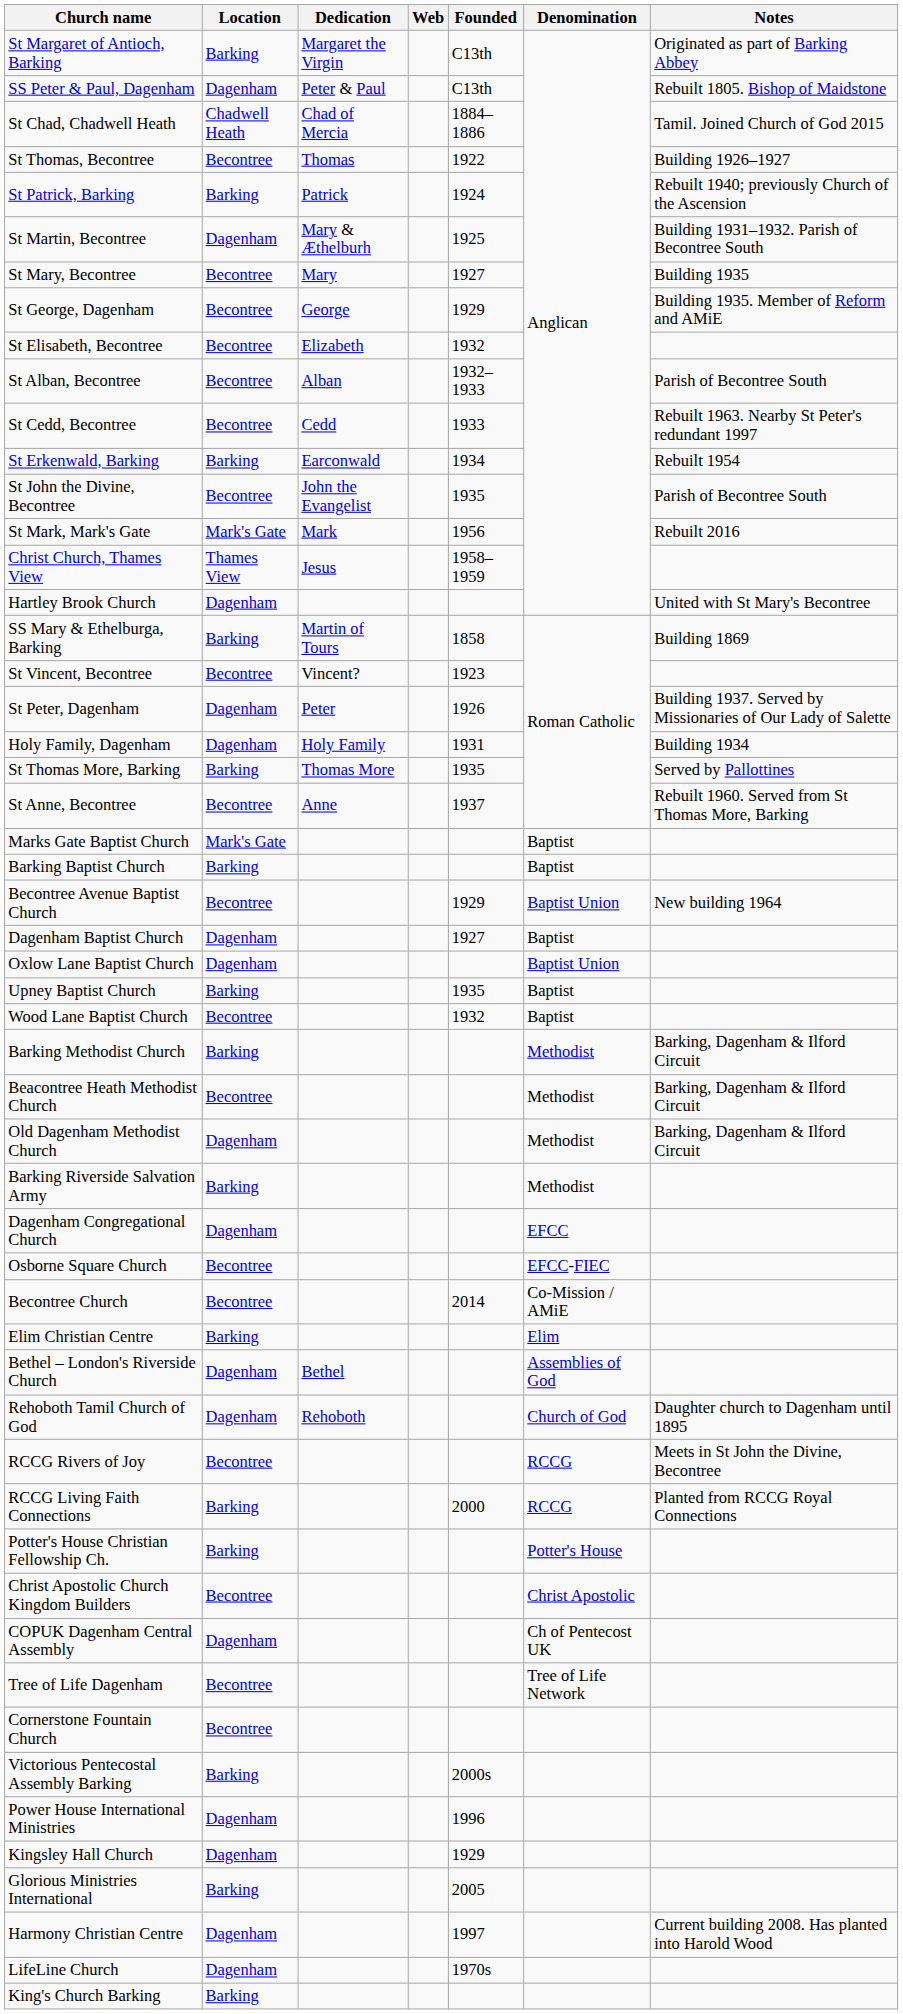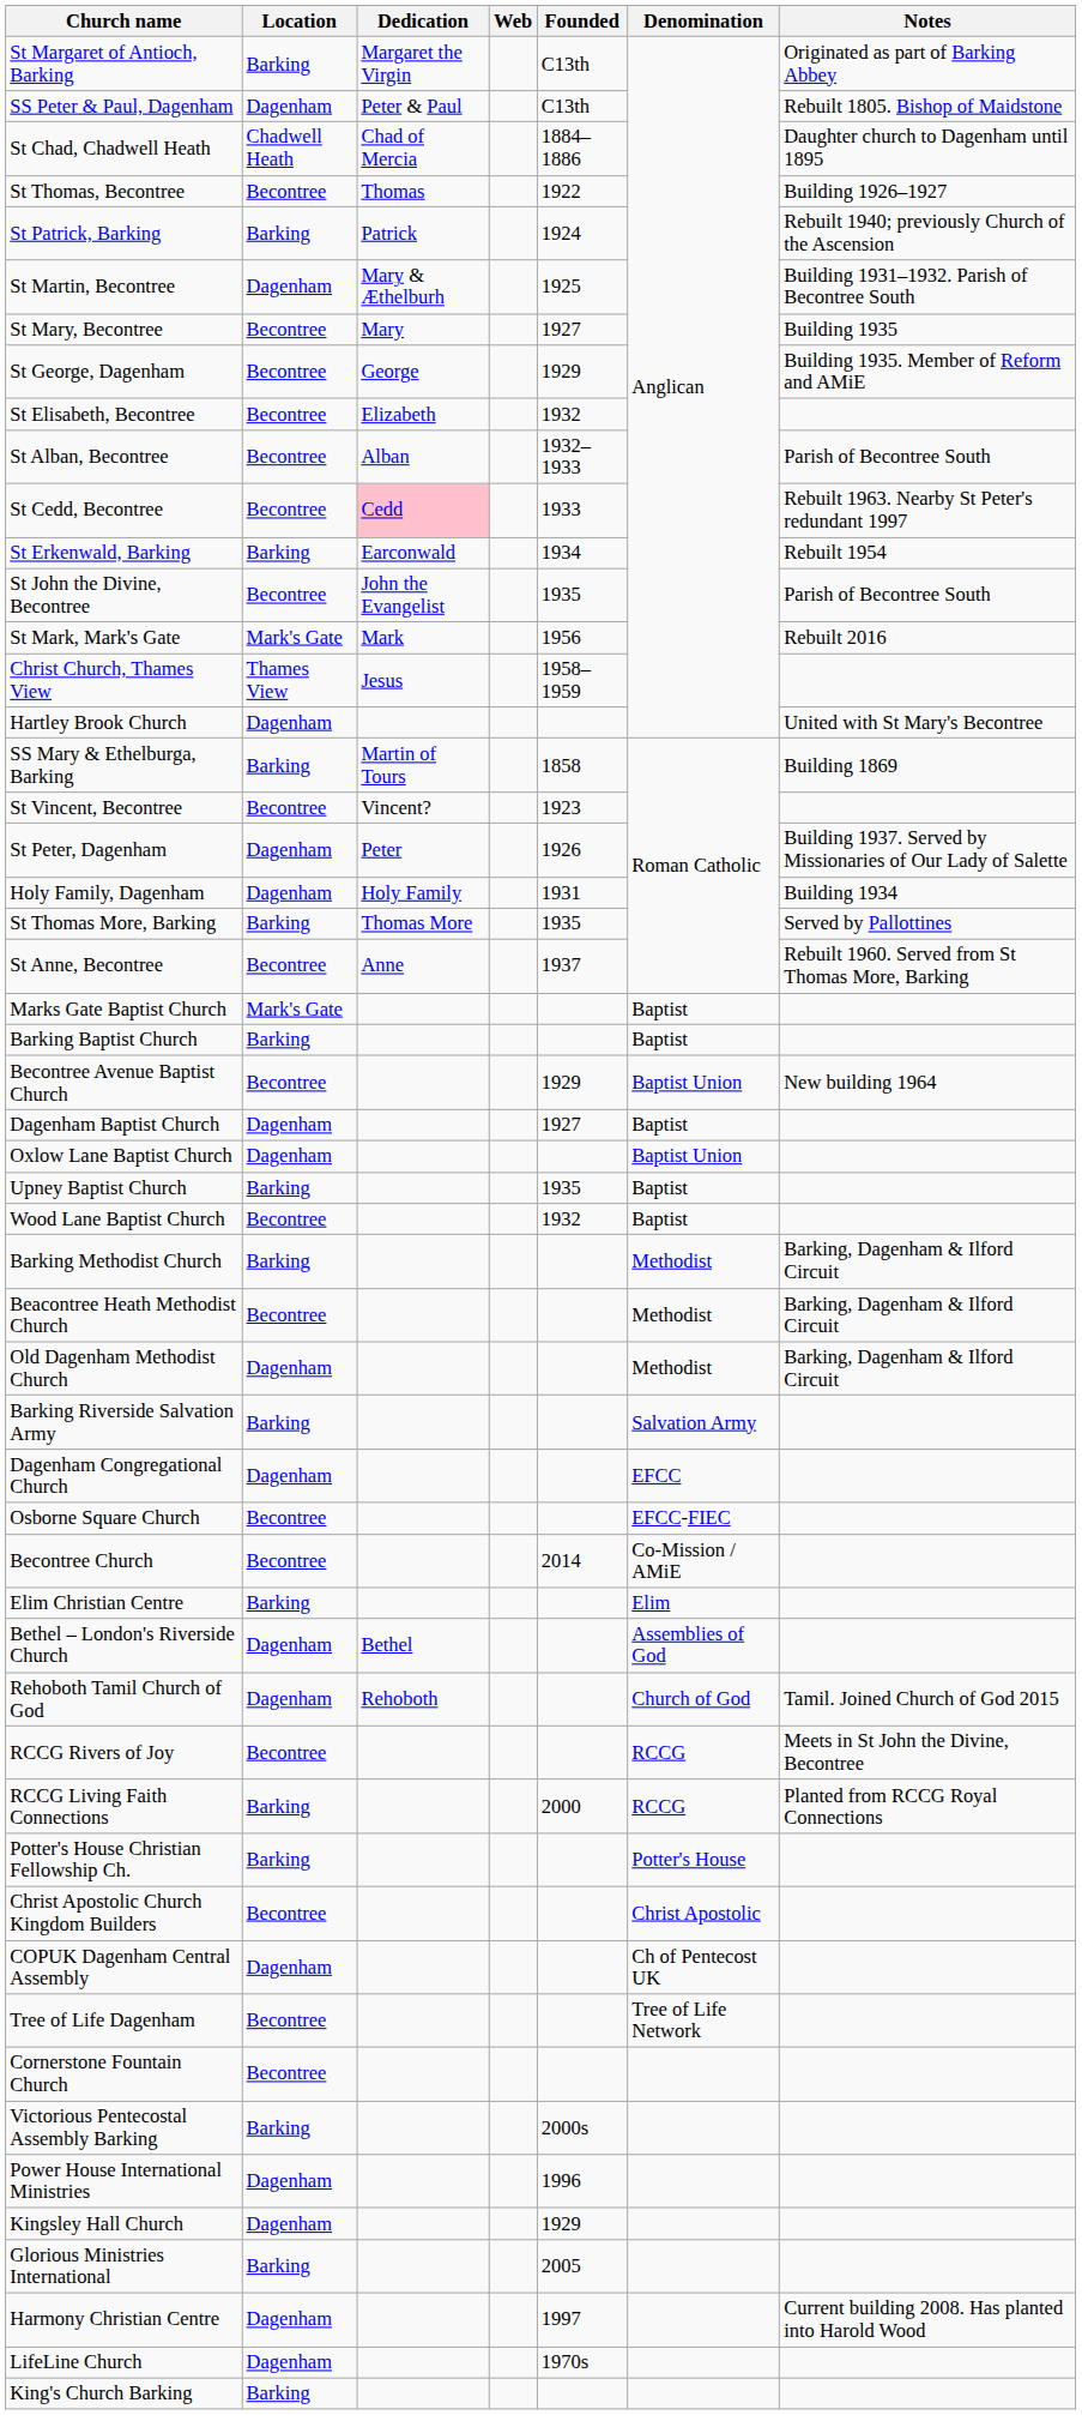 <table class="wikitable sortable">
 <tr>
 <th>Church name</th>
 <th>Location</th>
 <th>Dedication</th>
 <th>Web</th>
 <th>Founded</th>
 <th>Denomination</th>
 <th>Notes</th>
 </tr>
 <tr>
 <td><a href='#'>St Margaret of Antioch, Barking</a></td>
 <td><a href='#'>Barking</a></td>
 <td><a href='#'>Margaret the Virgin</a></td>
 <td></td>
 <td>C13th</td>
 <td rowspan="16">Anglican</td>
 <td>Originated as part of <a href='#'>Barking Abbey</a></td>
 </tr>
 <tr>
 <td><a href='#'>SS Peter & Paul, Dagenham</a></td>
 <td><a href='#'>Dagenham</a></td>
 <td><a href='#'>Peter</a> & <a href='#'>Paul</a></td>
 <td></td>
 <td>C13th</td>
 <td>Rebuilt 1805. <a href='#'>Bishop of Maidstone</a></td>
 </tr>
 <tr>
 <td>St Chad, Chadwell Heath</td>
 <td><a href='#'>Chadwell Heath</a></td>
 <td><a href='#'>Chad of Mercia</a></td>
 <td></td>
 <td>1884–1886</td>
-<td>Tamil. Joined Church of God 2015</td>
+<td>Daughter church to Dagenham until 1895</td>
 </tr>
 <tr>
 <td>St Thomas, Becontree</td>
 <td><a href='#'>Becontree</a></td>
 <td><a href='#'>Thomas</a></td>
 <td></td>
 <td>1922</td>
 <td>Building 1926–1927</td>
 </tr>
 <tr>
 <td><a href='#'>St Patrick, Barking</a></td>
 <td><a href='#'>Barking</a></td>
 <td><a href='#'>Patrick</a></td>
 <td></td>
 <td>1924</td>
 <td>Rebuilt 1940; previously Church of the Ascension</td>
 </tr>
 <tr>
 <td>St Martin, Becontree</td>
 <td><a href='#'>Dagenham</a></td>
 <td><a href='#'>Mary</a> & <a href='#'>Æthelburh</a></td>
 <td></td>
 <td>1925</td>
 <td>Building 1931–1932. Parish of Becontree South</td>
 </tr>
 <tr>
 <td>St Mary, Becontree</td>
 <td><a href='#'>Becontree</a></td>
 <td><a href='#'>Mary</a></td>
 <td></td>
 <td>1927</td>
 <td>Building 1935</td>
 </tr>
 <tr>
 <td>St George, Dagenham</td>
 <td><a href='#'>Becontree</a></td>
 <td><a href='#'>George</a></td>
 <td></td>
 <td>1929</td>
 <td>Building 1935. Member of <a href='#'>Reform</a> and AMiE</td>
 </tr>
 <tr>
 <td>St Elisabeth, Becontree</td>
 <td><a href='#'>Becontree</a></td>
 <td><a href='#'>Elizabeth</a></td>
 <td></td>
 <td>1932</td>
 <td></td>
 </tr>
 <tr>
 <td>St Alban, Becontree</td>
 <td><a href='#'>Becontree</a></td>
 <td><a href='#'>Alban</a></td>
 <td></td>
 <td>1932–1933</td>
 <td>Parish of Becontree South</td>
 </tr>
 <tr>
 <td>St Cedd, Becontree</td>
 <td><a href='#'>Becontree</a></td>
-<td><a href='#'>Cedd</a></td>
+<td style="background: pink;"><a href='#'>Cedd</a></td>
 <td></td>
 <td>1933</td>
 <td>Rebuilt 1963. Nearby St Peter's redundant 1997</td>
 </tr>
 <tr>
 <td><a href='#'>St Erkenwald, Barking</a></td>
 <td><a href='#'>Barking</a></td>
 <td><a href='#'>Earconwald</a></td>
 <td></td>
 <td>1934</td>
 <td>Rebuilt 1954</td>
 </tr>
 <tr>
 <td>St John the Divine, Becontree</td>
 <td><a href='#'>Becontree</a></td>
 <td><a href='#'>John the Evangelist</a></td>
 <td></td>
 <td>1935</td>
 <td>Parish of Becontree South</td>
 </tr>
 <tr>
 <td>St Mark, Mark's Gate</td>
 <td><a href='#'>Mark's Gate</a></td>
 <td><a href='#'>Mark</a></td>
 <td></td>
 <td>1956</td>
 <td>Rebuilt 2016</td>
 </tr>
 <tr>
 <td><a href='#'>Christ Church, Thames View</a></td>
 <td><a href='#'>Thames View</a></td>
 <td><a href='#'>Jesus</a></td>
 <td></td>
 <td>1958–1959</td>
 <td></td>
 </tr>
 <tr>
 <td>Hartley Brook Church</td>
 <td><a href='#'>Dagenham</a></td>
 <td></td>
 <td></td>
 <td></td>
 <td>United with St Mary's Becontree</td>
 </tr>
 <tr>
 <td>SS Mary & Ethelburga, Barking</td>
 <td><a href='#'>Barking</a></td>
 <td><a href='#'>Martin of Tours</a></td>
 <td></td>
 <td>1858</td>
 <td rowspan="6">Roman Catholic</td>
 <td>Building 1869</td>
 </tr>
 <tr>
 <td>St Vincent, Becontree</td>
 <td><a href='#'>Becontree</a></td>
 <td>Vincent?</td>
 <td></td>
 <td>1923</td>
 <td></td>
 </tr>
 <tr>
 <td>St Peter, Dagenham</td>
 <td><a href='#'>Dagenham</a></td>
 <td><a href='#'>Peter</a></td>
 <td></td>
 <td>1926</td>
 <td>Building 1937. Served by Missionaries of Our Lady of Salette</td>
 </tr>
 <tr>
 <td>Holy Family, Dagenham</td>
 <td><a href='#'>Dagenham</a></td>
 <td><a href='#'>Holy Family</a></td>
 <td></td>
 <td>1931</td>
 <td>Building 1934</td>
 </tr>
 <tr>
 <td>St Thomas More, Barking</td>
 <td><a href='#'>Barking</a></td>
 <td><a href='#'>Thomas More</a></td>
 <td></td>
 <td>1935</td>
 <td>Served by <a href='#'>Pallottines</a></td>
 </tr>
 <tr>
 <td>St Anne, Becontree</td>
 <td><a href='#'>Becontree</a></td>
 <td><a href='#'>Anne</a></td>
 <td></td>
 <td>1937</td>
 <td>Rebuilt 1960. Served from St Thomas More, Barking</td>
 </tr>
 <tr>
 <td>Marks Gate Baptist Church</td>
 <td><a href='#'>Mark's Gate</a></td>
 <td></td>
 <td></td>
 <td></td>
 <td>Baptist</td>
 <td></td>
 </tr>
 <tr>
 <td>Barking Baptist Church</td>
 <td><a href='#'>Barking</a></td>
 <td></td>
 <td></td>
 <td></td>
 <td>Baptist</td>
 <td></td>
 </tr>
 <tr>
 <td>Becontree Avenue Baptist Church</td>
 <td><a href='#'>Becontree</a></td>
 <td></td>
 <td></td>
 <td>1929</td>
 <td><a href='#'>Baptist Union</a></td>
 <td>New building 1964</td>
 </tr>
 <tr>
 <td>Dagenham Baptist Church</td>
 <td><a href='#'>Dagenham</a></td>
 <td></td>
 <td></td>
 <td>1927</td>
 <td>Baptist</td>
 <td></td>
 </tr>
 <tr>
 <td>Oxlow Lane Baptist Church</td>
 <td><a href='#'>Dagenham</a></td>
 <td></td>
 <td></td>
 <td></td>
 <td><a href='#'>Baptist Union</a></td>
 <td></td>
 </tr>
 <tr>
 <td>Upney Baptist Church</td>
 <td><a href='#'>Barking</a></td>
 <td></td>
 <td></td>
 <td>1935</td>
 <td>Baptist</td>
 <td></td>
 </tr>
 <tr>
 <td>Wood Lane Baptist Church</td>
 <td><a href='#'>Becontree</a></td>
 <td></td>
 <td></td>
 <td>1932</td>
 <td>Baptist</td>
 <td></td>
 </tr>
 <tr>
 <td>Barking Methodist Church</td>
 <td><a href='#'>Barking</a></td>
 <td></td>
 <td></td>
 <td></td>
 <td><a href='#'>Methodist</a></td>
 <td>Barking, Dagenham & Ilford Circuit</td>
 </tr>
 <tr>
 <td>Beacontree Heath Methodist Church</td>
 <td><a href='#'>Becontree</a></td>
 <td></td>
 <td></td>
 <td></td>
 <td>Methodist</td>
 <td>Barking, Dagenham & Ilford Circuit</td>
 </tr>
 <tr>
 <td>Old Dagenham Methodist Church</td>
 <td><a href='#'>Dagenham</a></td>
 <td></td>
 <td></td>
 <td></td>
 <td>Methodist</td>
 <td>Barking, Dagenham & Ilford Circuit</td>
 </tr>
 <tr>
 <td>Barking Riverside Salvation Army</td>
 <td><a href='#'>Barking</a></td>
 <td></td>
 <td></td>
 <td></td>
-<td>Methodist</td>
+<td><a href='#'>Salvation Army</a></td>
 <td></td>
 </tr>
 <tr>
 <td>Dagenham Congregational Church</td>
 <td><a href='#'>Dagenham</a></td>
 <td></td>
 <td></td>
 <td></td>
 <td><a href='#'>EFCC</a></td>
 <td></td>
 </tr>
 <tr>
 <td>Osborne Square Church</td>
 <td><a href='#'>Becontree</a></td>
 <td></td>
 <td></td>
 <td></td>
 <td><a href='#'>EFCC</a>-<a href='#'>FIEC</a></td>
 <td></td>
 </tr>
 <tr>
 <td>Becontree Church</td>
 <td><a href='#'>Becontree</a></td>
 <td></td>
 <td></td>
 <td>2014</td>
 <td>Co-Mission / AMiE</td>
 <td></td>
 </tr>
 <tr>
 <td>Elim Christian Centre</td>
 <td><a href='#'>Barking</a></td>
 <td></td>
 <td></td>
 <td></td>
 <td><a href='#'>Elim</a></td>
 <td></td>
 </tr>
 <tr>
 <td>Bethel – London's Riverside Church</td>
 <td><a href='#'>Dagenham</a></td>
 <td><a href='#'>Bethel</a></td>
 <td></td>
 <td></td>
 <td><a href='#'>Assemblies of God</a></td>
 <td></td>
 </tr>
 <tr>
 <td>Rehoboth Tamil Church of God</td>
 <td><a href='#'>Dagenham</a></td>
 <td><a href='#'>Rehoboth</a></td>
 <td></td>
 <td></td>
 <td><a href='#'>Church of God</a></td>
-<td>Daughter church to Dagenham until 1895</td>
+<td>Tamil. Joined Church of God 2015</td>
 </tr>
 <tr>
 <td>RCCG Rivers of Joy</td>
 <td><a href='#'>Becontree</a></td>
 <td></td>
 <td></td>
 <td></td>
 <td><a href='#'>RCCG</a></td>
 <td>Meets in St John the Divine, Becontree</td>
 </tr>
 <tr>
 <td>RCCG Living Faith Connections</td>
 <td><a href='#'>Barking</a></td>
 <td></td>
 <td></td>
 <td>2000</td>
 <td><a href='#'>RCCG</a></td>
 <td>Planted from RCCG Royal Connections</td>
 </tr>
 <tr>
 <td>Potter's House Christian Fellowship Ch.</td>
 <td><a href='#'>Barking</a></td>
 <td></td>
 <td></td>
 <td></td>
 <td><a href='#'>Potter's House</a></td>
 <td></td>
 </tr>
 <tr>
 <td>Christ Apostolic Church Kingdom Builders</td>
 <td><a href='#'>Becontree</a></td>
 <td></td>
 <td></td>
 <td></td>
 <td><a href='#'>Christ Apostolic</a></td>
 <td></td>
 </tr>
 <tr>
 <td>COPUK Dagenham Central Assembly</td>
 <td><a href='#'>Dagenham</a></td>
 <td></td>
 <td></td>
 <td></td>
 <td>Ch of Pentecost UK</td>
 <td></td>
 </tr>
 <tr>
 <td>Tree of Life Dagenham</td>
 <td><a href='#'>Becontree</a></td>
 <td></td>
 <td></td>
 <td></td>
 <td>Tree of Life Network</td>
 <td></td>
 </tr>
 <tr>
 <td>Cornerstone Fountain Church</td>
 <td><a href='#'>Becontree</a></td>
 <td></td>
 <td></td>
 <td></td>
 <td></td>
 <td></td>
 </tr>
 <tr>
 <td>Victorious Pentecostal Assembly Barking</td>
 <td><a href='#'>Barking</a></td>
 <td></td>
 <td></td>
 <td>2000s</td>
 <td></td>
 <td></td>
 </tr>
 <tr>
 <td>Power House International Ministries</td>
 <td><a href='#'>Dagenham</a></td>
 <td></td>
 <td></td>
 <td>1996</td>
 <td></td>
 <td></td>
 </tr>
 <tr>
 <td>Kingsley Hall Church</td>
 <td><a href='#'>Dagenham</a></td>
 <td></td>
 <td></td>
 <td>1929</td>
 <td></td>
 <td></td>
 </tr>
 <tr>
 <td>Glorious Ministries International</td>
 <td><a href='#'>Barking</a></td>
 <td></td>
 <td></td>
 <td>2005</td>
 <td></td>
 <td></td>
 </tr>
 <tr>
 <td>Harmony Christian Centre</td>
 <td><a href='#'>Dagenham</a></td>
 <td></td>
 <td></td>
 <td>1997</td>
 <td></td>
 <td>Current building 2008. Has planted into Harold Wood</td>
 </tr>
 <tr>
 <td>LifeLine Church</td>
 <td><a href='#'>Dagenham</a></td>
 <td></td>
 <td></td>
 <td>1970s</td>
 <td></td>
 <td></td>
 </tr>
 <tr>
 <td>King's Church Barking</td>
 <td><a href='#'>Barking</a></td>
 <td></td>
 <td></td>
 <td></td>
 <td></td>
 <td></td>
 </tr>
 </table>
